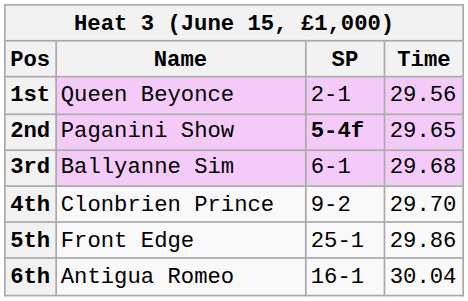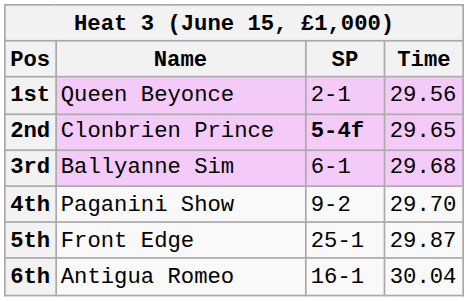 <table class="wikitable">
 <tr>
 <th colspan="6">Heat 3 (June 15, £1,000)</th>
 </tr>
 <tr>
 <th width=20>Pos</th>
 <th width=140>Name</th>
 <th width=40>SP</th>
 <th width=40>Time</th>
 </tr>
 <tr style="background: #f4caf9;">
 <th>1st</th>
 <td>Queen Beyonce</td>
 <td>2-1</td>
 <td>29.56</td>
 </tr>
 <tr style="background: #f4caf9;">
 <th>2nd</th>
-<td>Paganini Show</td>
+<td>Clonbrien Prince</td>
 <td><strong>5-4f</strong></td>
 <td>29.65</td>
 </tr>
 <tr style="background: #f4caf9;">
 <th>3rd</th>
 <td>Ballyanne Sim</td>
 <td>6-1</td>
 <td>29.68</td>
 </tr>
 <tr>
 <th>4th</th>
-<td>Clonbrien Prince</td>
+<td>Paganini Show</td>
 <td>9-2</td>
 <td>29.70</td>
 </tr>
 <tr>
 <th>5th</th>
 <td>Front Edge</td>
 <td>25-1</td>
-<td>29.86</td>
+<td>29.87</td>
 </tr>
 <tr>
 <th>6th</th>
 <td>Antigua Romeo</td>
 <td>16-1</td>
 <td>30.04</td>
 </tr>
 </table>
